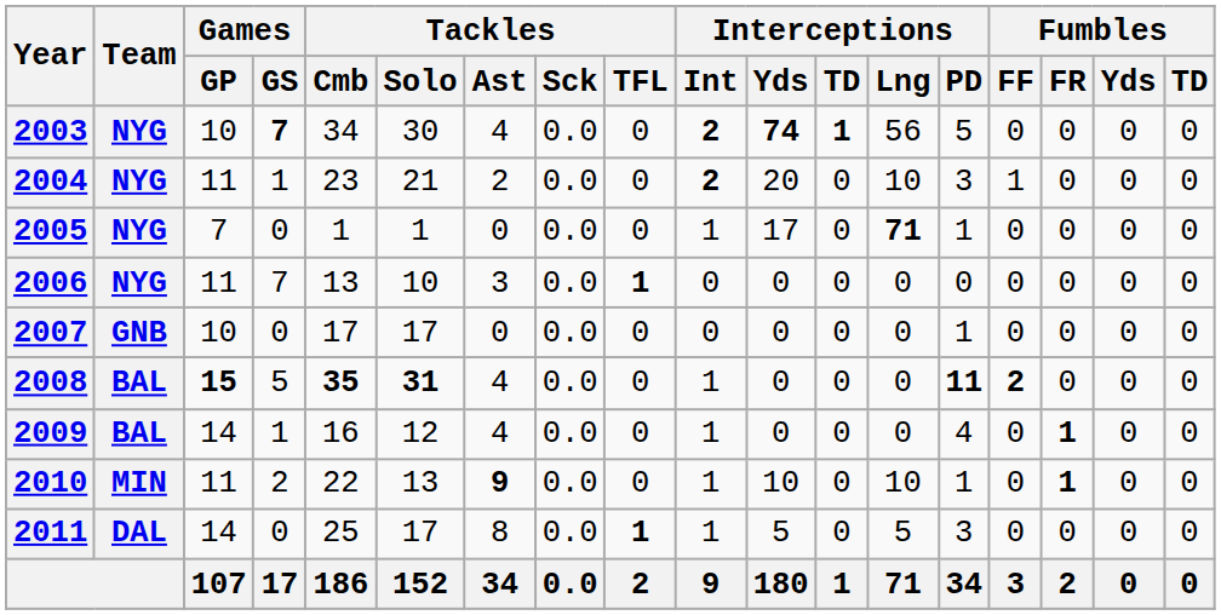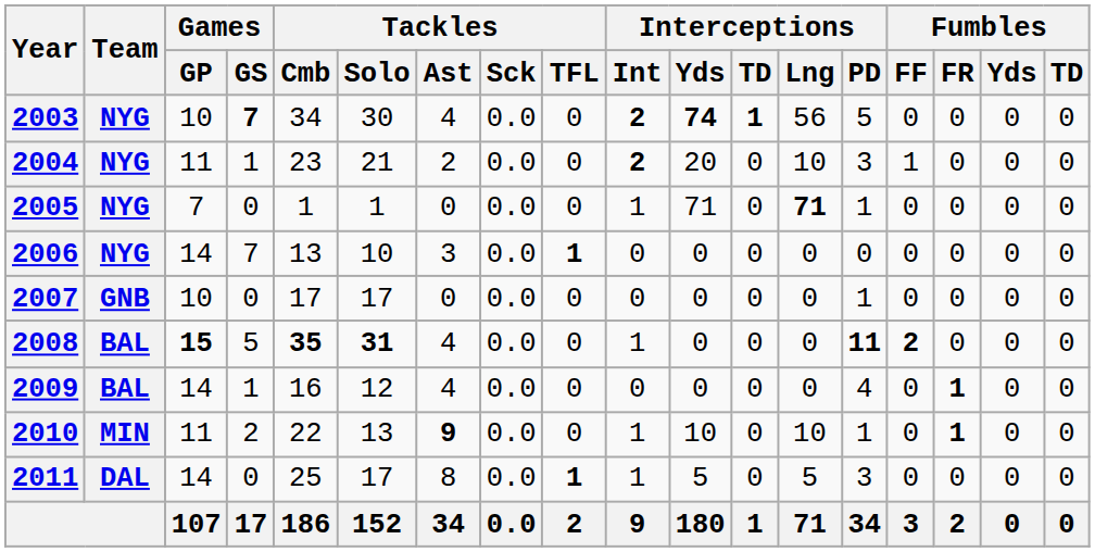 <table class="wikitable" style="text-align:center">
 <tr>
 <th rowspan="2">Year</th>
 <th rowspan="2">Team</th>
 <th colspan="2">Games</th>
 <th colspan="5">Tackles</th>
 <th colspan="5">Interceptions</th>
 <th colspan="4">Fumbles</th>
 </tr>
 <tr>
 <th>GP</th>
 <th>GS</th>
 <th>Cmb</th>
 <th>Solo</th>
 <th>Ast</th>
 <th>Sck</th>
 <th>TFL</th>
 <th>Int</th>
 <th>Yds</th>
 <th>TD</th>
 <th>Lng</th>
 <th>PD</th>
 <th>FF</th>
 <th>FR</th>
 <th>Yds</th>
 <th>TD</th>
 </tr>
 <tr>
 <th><a href='#'>2003</a></th>
 <th><a href='#'>NYG</a></th>
 <td>10</td>
 <td><strong>7</strong></td>
 <td>34</td>
 <td>30</td>
 <td>4</td>
 <td>0.0</td>
 <td>0</td>
 <td><strong>2</strong></td>
 <td><strong>74</strong></td>
 <td><strong>1</strong></td>
 <td>56</td>
 <td>5</td>
 <td>0</td>
 <td>0</td>
 <td>0</td>
 <td>0</td>
 </tr>
 <tr>
 <th><a href='#'>2004</a></th>
 <th><a href='#'>NYG</a></th>
 <td>11</td>
 <td>1</td>
 <td>23</td>
 <td>21</td>
 <td>2</td>
 <td>0.0</td>
 <td>0</td>
 <td><strong>2</strong></td>
 <td>20</td>
 <td>0</td>
 <td>10</td>
 <td>3</td>
 <td>1</td>
 <td>0</td>
 <td>0</td>
 <td>0</td>
 </tr>
 <tr>
 <th><a href='#'>2005</a></th>
 <th><a href='#'>NYG</a></th>
 <td>7</td>
 <td>0</td>
 <td>1</td>
 <td>1</td>
 <td>0</td>
 <td>0.0</td>
 <td>0</td>
 <td>1</td>
-<td>17</td>
+<td>71</td>
 <td>0</td>
 <td><strong>71</strong></td>
 <td>1</td>
 <td>0</td>
 <td>0</td>
 <td>0</td>
 <td>0</td>
 </tr>
 <tr>
 <th><a href='#'>2006</a></th>
 <th><a href='#'>NYG</a></th>
-<td>11</td>
+<td>14</td>
 <td>7</td>
 <td>13</td>
 <td>10</td>
 <td>3</td>
 <td>0.0</td>
 <td><strong>1</strong></td>
 <td>0</td>
 <td>0</td>
 <td>0</td>
 <td>0</td>
 <td>0</td>
 <td>0</td>
 <td>0</td>
 <td>0</td>
 <td>0</td>
 </tr>
 <tr>
 <th><a href='#'>2007</a></th>
 <th><a href='#'>GNB</a></th>
 <td>10</td>
 <td>0</td>
 <td>17</td>
 <td>17</td>
 <td>0</td>
 <td>0.0</td>
 <td>0</td>
 <td>0</td>
 <td>0</td>
 <td>0</td>
 <td>0</td>
 <td>1</td>
 <td>0</td>
 <td>0</td>
 <td>0</td>
 <td>0</td>
 </tr>
 <tr>
 <th><a href='#'>2008</a></th>
 <th><a href='#'>BAL</a></th>
 <td><strong>15</strong></td>
 <td>5</td>
 <td><strong>35</strong></td>
 <td><strong>31</strong></td>
 <td>4</td>
 <td>0.0</td>
 <td>0</td>
 <td>1</td>
 <td>0</td>
 <td>0</td>
 <td>0</td>
 <td><strong>11</strong></td>
 <td><strong>2</strong></td>
 <td>0</td>
 <td>0</td>
 <td>0</td>
 </tr>
 <tr>
 <th><a href='#'>2009</a></th>
 <th><a href='#'>BAL</a></th>
 <td>14</td>
 <td>1</td>
 <td>16</td>
 <td>12</td>
 <td>4</td>
 <td>0.0</td>
 <td>0</td>
-<td>1</td>
+<td>0</td>
 <td>0</td>
 <td>0</td>
 <td>0</td>
 <td>4</td>
 <td>0</td>
 <td><strong>1</strong></td>
 <td>0</td>
 <td>0</td>
 </tr>
 <tr>
 <th><a href='#'>2010</a></th>
 <th><a href='#'>MIN</a></th>
 <td>11</td>
 <td>2</td>
 <td>22</td>
 <td>13</td>
 <td><strong>9</strong></td>
 <td>0.0</td>
 <td>0</td>
 <td>1</td>
 <td>10</td>
 <td>0</td>
 <td>10</td>
 <td>1</td>
 <td>0</td>
 <td><strong>1</strong></td>
 <td>0</td>
 <td>0</td>
 </tr>
 <tr>
 <th><a href='#'>2011</a></th>
 <th><a href='#'>DAL</a></th>
 <td>14</td>
 <td>0</td>
 <td>25</td>
 <td>17</td>
 <td>8</td>
 <td>0.0</td>
 <td><strong>1</strong></td>
 <td>1</td>
 <td>5</td>
 <td>0</td>
 <td>5</td>
 <td>3</td>
 <td>0</td>
 <td>0</td>
 <td>0</td>
 <td>0</td>
 </tr>
 <tr>
 <th colspan="2"></th>
 <th>107</th>
 <th>17</th>
 <th>186</th>
 <th>152</th>
 <th>34</th>
 <th>0.0</th>
 <th>2</th>
 <th>9</th>
 <th>180</th>
 <th>1</th>
 <th>71</th>
 <th>34</th>
 <th>3</th>
 <th>2</th>
 <th>0</th>
 <th>0</th>
 </tr>
 </table>
